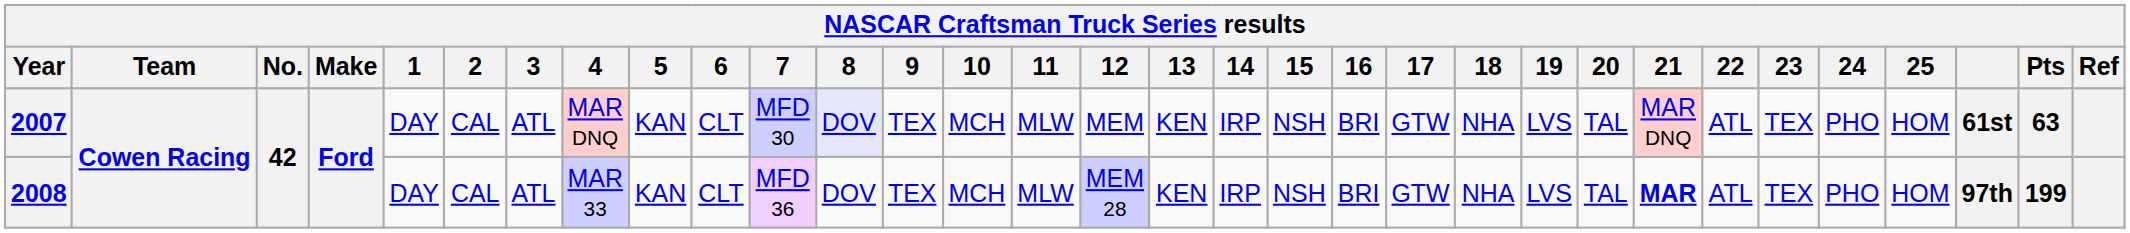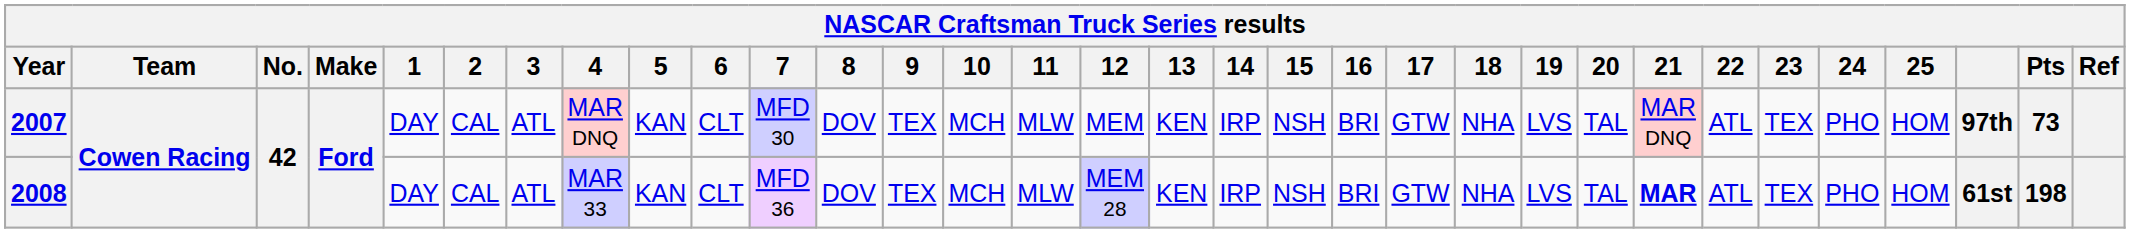 <table class="wikitable" style="text-align:center; font-size:75%">
 <tr>
 <th colspan=45><a href='#'>NASCAR Craftsman Truck Series</a> results</th>
 </tr>
 <tr>
 <th>Year</th>
 <th>Team</th>
 <th>No.</th>
 <th>Make</th>
 <th>1</th>
 <th>2</th>
 <th>3</th>
 <th>4</th>
 <th>5</th>
 <th>6</th>
 <th>7</th>
 <th>8</th>
 <th>9</th>
 <th>10</th>
 <th>11</th>
 <th>12</th>
 <th>13</th>
 <th>14</th>
 <th>15</th>
 <th>16</th>
 <th>17</th>
 <th>18</th>
 <th>19</th>
 <th>20</th>
 <th>21</th>
 <th>22</th>
 <th>23</th>
 <th>24</th>
 <th>25</th>
 <th></th>
 <th>Pts</th>
 <th>Ref</th>
 </tr>
 <tr>
 <th><a href='#'>2007</a></th>
 <th rowspan=2><a href='#'>Cowen Racing</a></th>
 <th rowspan=2>42</th>
 <th rowspan=2><a href='#'>Ford</a></th>
 <td><a href='#'>DAY</a></td>
 <td><a href='#'>CAL</a></td>
 <td><a href='#'>ATL</a></td>
 <td style="background:#FFCFCF;"><a href='#'>MAR</a><br><small>DNQ</small></td>
 <td><a href='#'>KAN</a></td>
 <td><a href='#'>CLT</a></td>
 <td style="background:#CFCFFF;"><a href='#'>MFD</a><br><small>30</small></td>
-<td style="background: lavender;"><a href='#'>DOV</a></td>
+<td><a href='#'>DOV</a></td>
 <td><a href='#'>TEX</a></td>
 <td><a href='#'>MCH</a></td>
 <td><a href='#'>MLW</a></td>
 <td><a href='#'>MEM</a></td>
 <td><a href='#'>KEN</a></td>
 <td><a href='#'>IRP</a></td>
 <td><a href='#'>NSH</a></td>
 <td><a href='#'>BRI</a></td>
 <td><a href='#'>GTW</a></td>
 <td><a href='#'>NHA</a></td>
 <td><a href='#'>LVS</a></td>
 <td><a href='#'>TAL</a></td>
 <td style="background:#FFCFCF;"><a href='#'>MAR</a><br><small>DNQ</small></td>
 <td><a href='#'>ATL</a></td>
 <td><a href='#'>TEX</a></td>
 <td><a href='#'>PHO</a></td>
 <td><a href='#'>HOM</a></td>
-<th>61st</th>
-<th>63</th>
+<th>97th</th>
+<th>73</th>
 <th></th>
 </tr>
 <tr>
 <th><a href='#'>2008</a></th>
 <td><a href='#'>DAY</a></td>
 <td><a href='#'>CAL</a></td>
 <td><a href='#'>ATL</a></td>
 <td style="background:#CFCFFF;"><a href='#'>MAR</a><br><small>33</small></td>
 <td><a href='#'>KAN</a></td>
 <td><a href='#'>CLT</a></td>
 <td style="background:#EFCFFF;"><a href='#'>MFD</a><br><small>36</small></td>
 <td><a href='#'>DOV</a></td>
 <td><a href='#'>TEX</a></td>
 <td><a href='#'>MCH</a></td>
 <td><a href='#'>MLW</a></td>
 <td style="background:#CFCFFF;"><a href='#'>MEM</a><br><small>28</small></td>
 <td><a href='#'>KEN</a></td>
 <td><a href='#'>IRP</a></td>
 <td><a href='#'>NSH</a></td>
 <td><a href='#'>BRI</a></td>
 <td><a href='#'>GTW</a></td>
 <td><a href='#'>NHA</a></td>
 <td><a href='#'>LVS</a></td>
 <td><a href='#'>TAL</a></td>
 <td><strong><a href='#'>MAR</a></strong></td>
 <td><a href='#'>ATL</a></td>
 <td><a href='#'>TEX</a></td>
 <td><a href='#'>PHO</a></td>
 <td><a href='#'>HOM</a></td>
-<th>97th</th>
-<th>199</th>
+<th>61st</th>
+<th>198</th>
 <th></th>
 </tr>
 </table>
